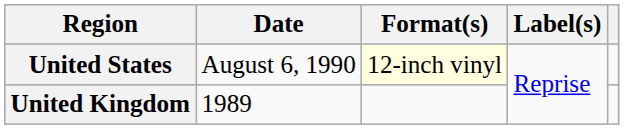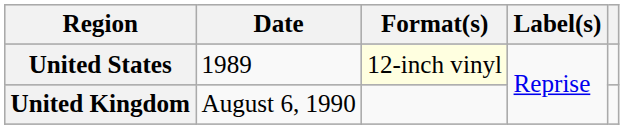 <table class="wikitable plainrowheaders">
 <tr>
 <th scope="col">Region</th>
 <th scope="col">Date</th>
 <th scope="col">Format(s)</th>
 <th scope="col">Label(s)</th>
 <th scope="col"></th>
 </tr>
 <tr>
 <th scope="row">United States</th>
-<td>August 6, 1990</td>
+<td>1989</td>
 <td style="background: lightyellow;">12-inch vinyl</td>
 <td rowspan="2"><a href='#'>Reprise</a></td>
 <td></td>
 </tr>
 <tr>
 <th scope="row">United Kingdom</th>
-<td>1989</td>
+<td>August 6, 1990</td>
 <td></td>
 <td></td>
 </tr>
 </table>
